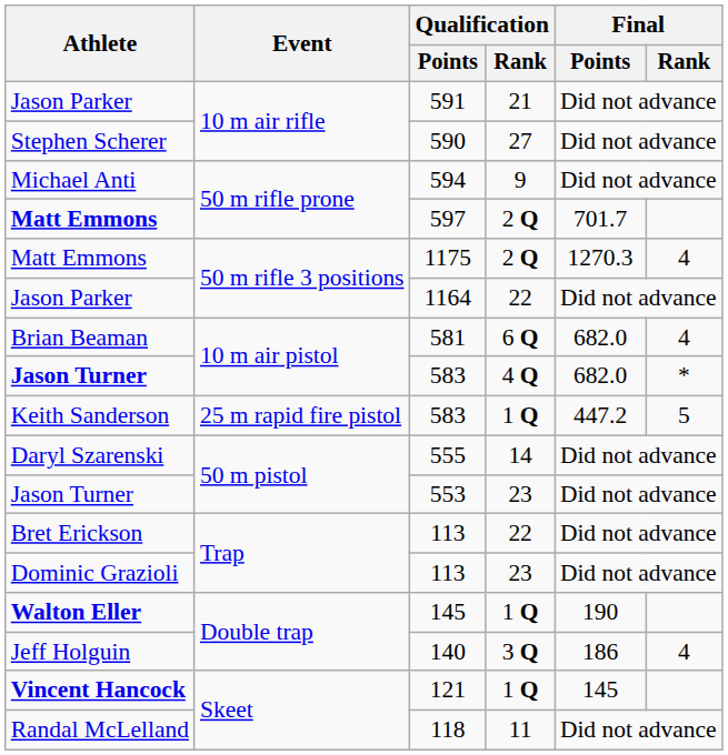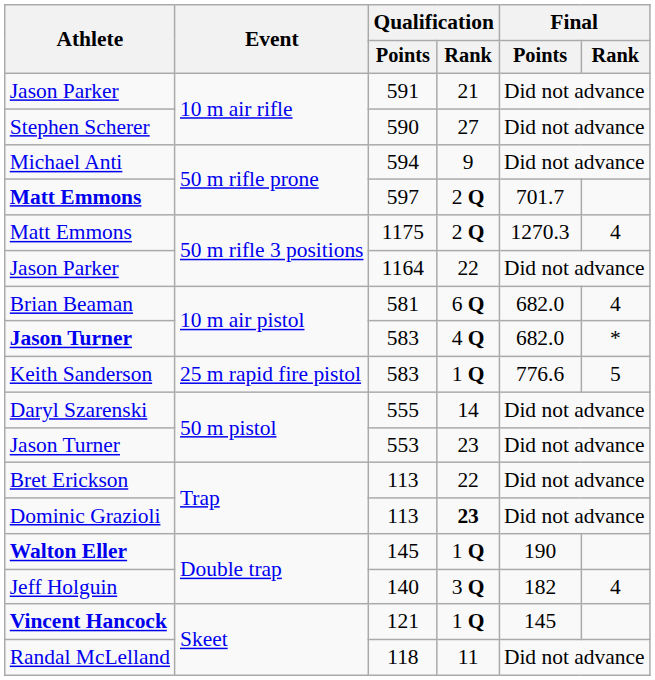 <table class=wikitable style=font-size:90%;text-align:center>
 <tr>
 <th rowspan=2>Athlete</th>
 <th rowspan=2>Event</th>
 <th colspan=2>Qualification</th>
 <th colspan=2>Final</th>
 </tr>
 <tr style=font-size:95%>
 <th>Points</th>
 <th>Rank</th>
 <th>Points</th>
 <th>Rank</th>
 </tr>
 <tr>
 <td align=left><a href='#'>Jason Parker</a></td>
 <td align=left rowspan=2><a href='#'>10 m air rifle</a></td>
 <td>591</td>
 <td>21</td>
 <td colspan=2>Did not advance</td>
 </tr>
 <tr>
 <td align=left><a href='#'>Stephen Scherer</a></td>
 <td>590</td>
 <td>27</td>
 <td colspan=2>Did not advance</td>
 </tr>
 <tr>
 <td align=left><a href='#'>Michael Anti</a></td>
 <td align=left rowspan=2><a href='#'>50 m rifle prone</a></td>
 <td>594</td>
 <td>9</td>
 <td colspan=2>Did not advance</td>
 </tr>
 <tr>
 <td align=left><strong><a href='#'>Matt Emmons</a></strong></td>
 <td>597</td>
 <td>2 <strong>Q</strong></td>
 <td>701.7</td>
 <td></td>
 </tr>
 <tr>
 <td align=left><a href='#'>Matt Emmons</a></td>
 <td align=left rowspan=2><a href='#'>50 m rifle 3 positions</a></td>
 <td>1175</td>
 <td>2 <strong>Q</strong></td>
 <td>1270.3</td>
 <td>4</td>
 </tr>
 <tr>
 <td align=left><a href='#'>Jason Parker</a></td>
 <td>1164</td>
 <td>22</td>
 <td colspan=2>Did not advance</td>
 </tr>
 <tr>
 <td align=left><a href='#'>Brian Beaman</a></td>
 <td align=left rowspan=2><a href='#'>10 m air pistol</a></td>
 <td>581</td>
 <td>6 <strong>Q</strong></td>
 <td>682.0</td>
 <td>4</td>
 </tr>
 <tr>
 <td align=left><strong><a href='#'>Jason Turner</a></strong></td>
 <td>583</td>
 <td>4 <strong>Q</strong></td>
 <td>682.0</td>
 <td>*</td>
 </tr>
 <tr>
 <td align=left><a href='#'>Keith Sanderson</a></td>
 <td align=left><a href='#'>25 m rapid fire pistol</a></td>
 <td>583 </td>
 <td>1 <strong>Q</strong></td>
-<td>447.2</td>
+<td>776.6</td>
 <td>5</td>
 </tr>
 <tr>
 <td align=left><a href='#'>Daryl Szarenski</a></td>
 <td align=left rowspan=2><a href='#'>50 m pistol</a></td>
 <td>555</td>
 <td>14</td>
 <td colspan=2>Did not advance</td>
 </tr>
 <tr>
 <td align=left><a href='#'>Jason Turner</a></td>
 <td>553</td>
 <td>23</td>
 <td colspan=2>Did not advance</td>
 </tr>
 <tr>
 <td align=left><a href='#'>Bret Erickson</a></td>
 <td align=left rowspan=2><a href='#'>Trap</a></td>
 <td>113</td>
 <td>22</td>
 <td colspan=2>Did not advance</td>
 </tr>
 <tr>
 <td align=left><a href='#'>Dominic Grazioli</a></td>
 <td>113</td>
-<td>23</td>
+<td><strong>23</strong></td>
 <td colspan=2>Did not advance</td>
 </tr>
 <tr>
 <td align=left><strong><a href='#'>Walton Eller</a></strong></td>
 <td align=left rowspan=2><a href='#'>Double trap</a></td>
 <td>145 </td>
 <td>1 <strong>Q</strong></td>
 <td>190 </td>
 <td></td>
 </tr>
 <tr>
 <td align=left><a href='#'>Jeff Holguin</a></td>
 <td>140</td>
 <td>3 <strong>Q</strong></td>
-<td>186</td>
+<td>182</td>
 <td>4</td>
 </tr>
 <tr>
 <td align=left><strong><a href='#'>Vincent Hancock</a></strong></td>
 <td align=left rowspan=2><a href='#'>Skeet</a></td>
 <td>121 </td>
 <td>1 <strong>Q</strong></td>
 <td>145 </td>
 <td></td>
 </tr>
 <tr>
 <td align=left><a href='#'>Randal McLelland</a></td>
 <td>118</td>
 <td>11</td>
 <td colspan=2>Did not advance</td>
 </tr>
 </table>
